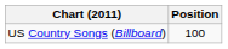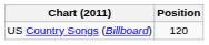 <table class="wikitable sortable">
 <tr>
 <th scope="col">Chart (2011)</th>
 <th scope="col">Position</th>
 </tr>
 <tr>
 <td>US <a href='#'>Country Songs</a> (<em><a href='#'>Billboard</a></em>)</td>
-<td align="center">100</td>
+<td align="center">120</td>
 </tr>
 </table>
